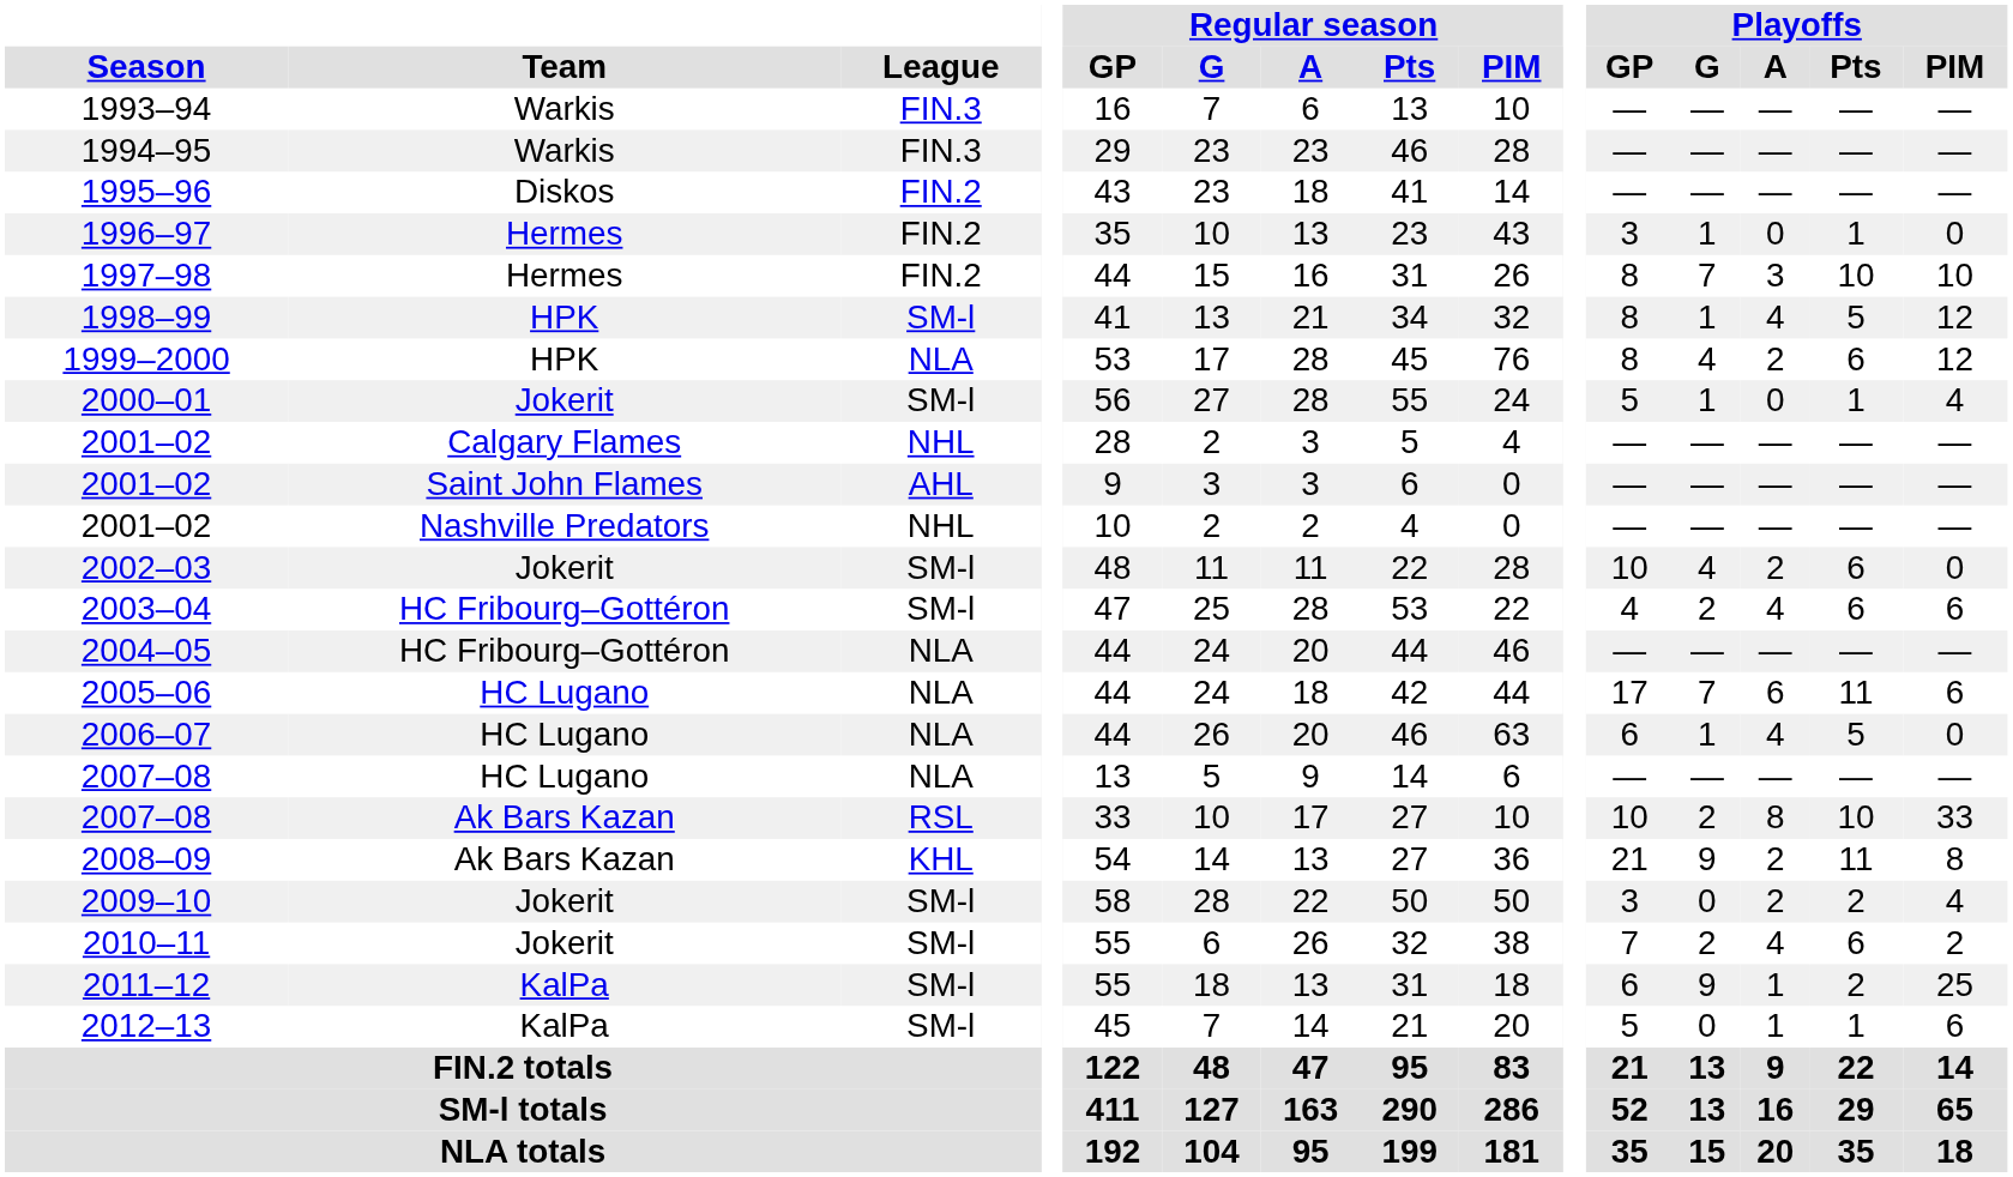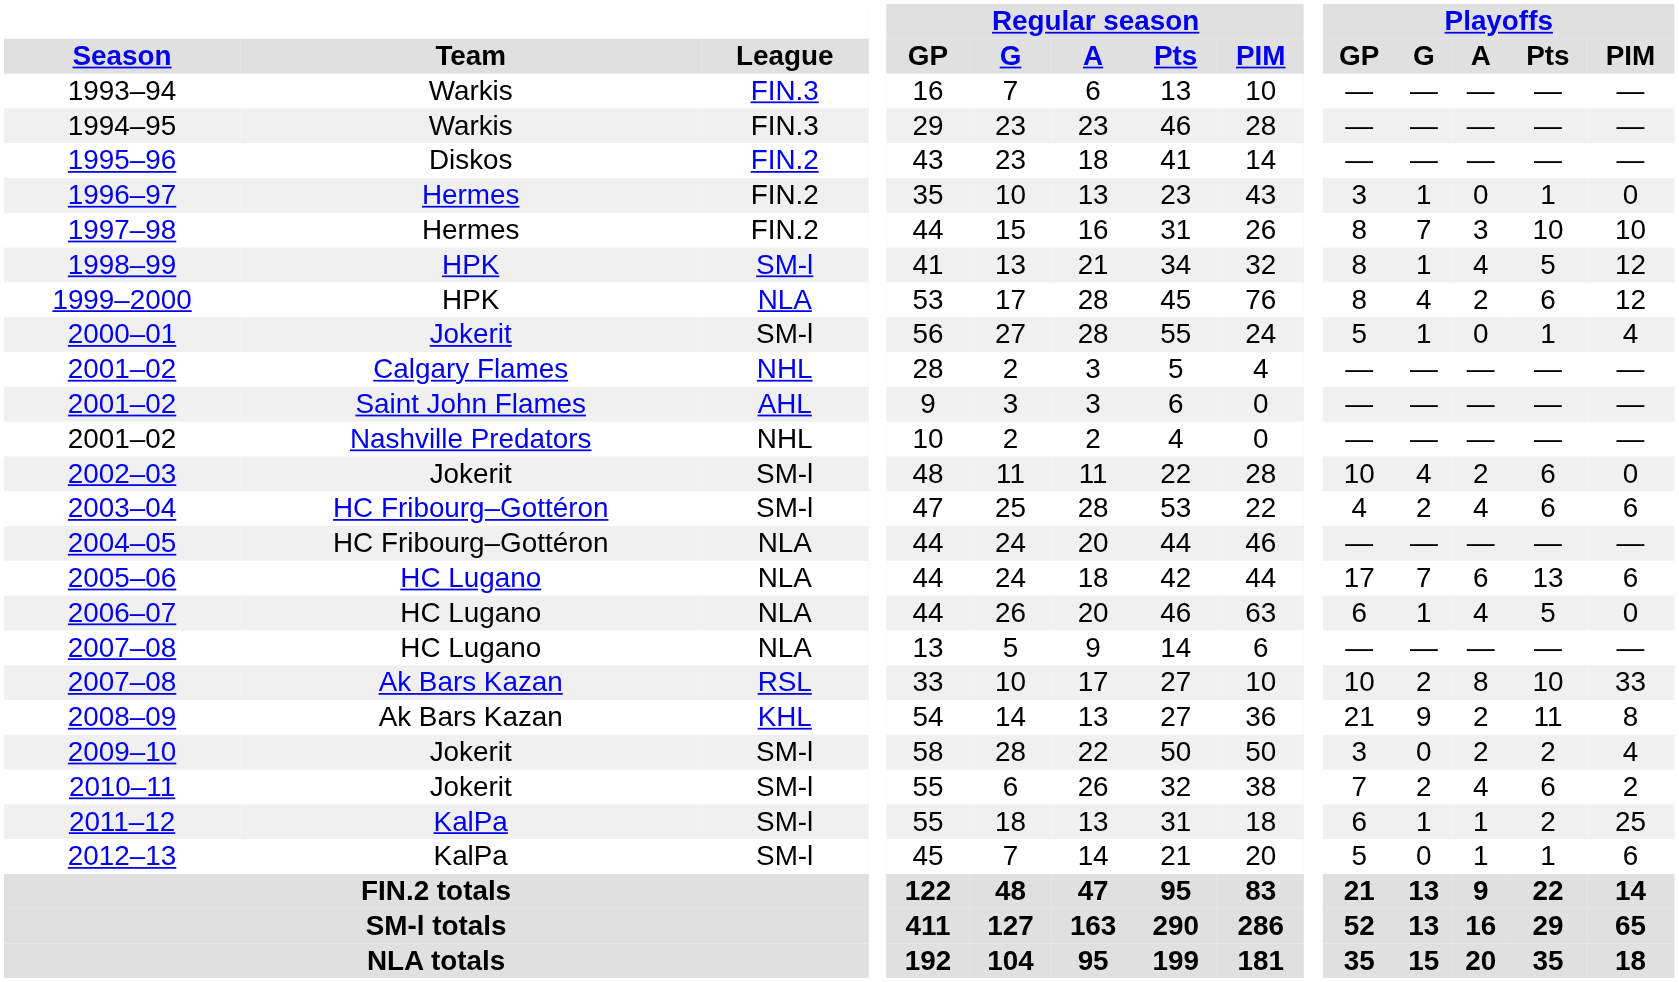 <table border="0" cellpadding="1" cellspacing="0" style="text-align:center; width:60em">
 <tr bgcolor="#e0e0e0">
 <th colspan="3" bgcolor="#ffffff"> </th>
 <th rowspan="99" bgcolor="#ffffff"> </th>
 <th colspan="5"><a href='#'>Regular season</a></th>
 <th rowspan="99" bgcolor="#ffffff"> </th>
 <th colspan="5"><a href='#'>Playoffs</a></th>
 </tr>
 <tr bgcolor="#e0e0e0">
 <th><a href='#'>Season</a></th>
 <th>Team</th>
 <th>League</th>
 <th>GP</th>
 <th><a href='#'>G</a></th>
 <th><a href='#'>A</a></th>
 <th><a href='#'>Pts</a></th>
 <th><a href='#'>PIM</a></th>
 <th>GP</th>
 <th>G</th>
 <th>A</th>
 <th>Pts</th>
 <th>PIM</th>
 </tr>
 <tr>
 <td>1993–94</td>
 <td>Warkis</td>
 <td><a href='#'>FIN.3</a></td>
 <td>16</td>
 <td>7</td>
 <td>6</td>
 <td>13</td>
 <td>10</td>
 <td>—</td>
 <td>—</td>
 <td>—</td>
 <td>—</td>
 <td>—</td>
 </tr>
 <tr bgcolor="#f0f0f0">
 <td>1994–95</td>
 <td>Warkis</td>
 <td>FIN.3</td>
 <td>29</td>
 <td>23</td>
 <td>23</td>
 <td>46</td>
 <td>28</td>
 <td>—</td>
 <td>—</td>
 <td>—</td>
 <td>—</td>
 <td>—</td>
 </tr>
 <tr>
 <td><a href='#'>1995–96</a></td>
 <td>Diskos</td>
 <td><a href='#'>FIN.2</a></td>
 <td>43</td>
 <td>23</td>
 <td>18</td>
 <td>41</td>
 <td>14</td>
 <td>—</td>
 <td>—</td>
 <td>—</td>
 <td>—</td>
 <td>—</td>
 </tr>
 <tr bgcolor="#f0f0f0">
 <td><a href='#'>1996–97</a></td>
 <td><a href='#'>Hermes</a></td>
 <td>FIN.2</td>
 <td>35</td>
 <td>10</td>
 <td>13</td>
 <td>23</td>
 <td>43</td>
 <td>3</td>
 <td>1</td>
 <td>0</td>
 <td>1</td>
 <td>0</td>
 </tr>
 <tr>
 <td><a href='#'>1997–98</a></td>
 <td>Hermes</td>
 <td>FIN.2</td>
 <td>44</td>
 <td>15</td>
 <td>16</td>
 <td>31</td>
 <td>26</td>
 <td>8</td>
 <td>7</td>
 <td>3</td>
 <td>10</td>
 <td>10</td>
 </tr>
 <tr bgcolor="#f0f0f0">
 <td><a href='#'>1998–99</a></td>
 <td><a href='#'>HPK</a></td>
 <td><a href='#'>SM-l</a></td>
 <td>41</td>
 <td>13</td>
 <td>21</td>
 <td>34</td>
 <td>32</td>
 <td>8</td>
 <td>1</td>
 <td>4</td>
 <td>5</td>
 <td>12</td>
 </tr>
 <tr>
 <td><a href='#'>1999–2000</a></td>
 <td>HPK</td>
 <td><a href='#'>NLA</a></td>
 <td>53</td>
 <td>17</td>
 <td>28</td>
 <td>45</td>
 <td>76</td>
 <td>8</td>
 <td>4</td>
 <td>2</td>
 <td>6</td>
 <td>12</td>
 </tr>
 <tr bgcolor="#f0f0f0">
 <td><a href='#'>2000–01</a></td>
 <td><a href='#'>Jokerit</a></td>
 <td>SM-l</td>
 <td>56</td>
 <td>27</td>
 <td>28</td>
 <td>55</td>
 <td>24</td>
 <td>5</td>
 <td>1</td>
 <td>0</td>
 <td>1</td>
 <td>4</td>
 </tr>
 <tr>
 <td><a href='#'>2001–02</a></td>
 <td><a href='#'>Calgary Flames</a></td>
 <td><a href='#'>NHL</a></td>
 <td>28</td>
 <td>2</td>
 <td>3</td>
 <td>5</td>
 <td>4</td>
 <td>—</td>
 <td>—</td>
 <td>—</td>
 <td>—</td>
 <td>—</td>
 </tr>
 <tr bgcolor="#f0f0f0">
 <td><a href='#'>2001–02</a></td>
 <td><a href='#'>Saint John Flames</a></td>
 <td><a href='#'>AHL</a></td>
 <td>9</td>
 <td>3</td>
 <td>3</td>
 <td>6</td>
 <td>0</td>
 <td>—</td>
 <td>—</td>
 <td>—</td>
 <td>—</td>
 <td>—</td>
 </tr>
 <tr>
 <td>2001–02</td>
 <td><a href='#'>Nashville Predators</a></td>
 <td>NHL</td>
 <td>10</td>
 <td>2</td>
 <td>2</td>
 <td>4</td>
 <td>0</td>
 <td>—</td>
 <td>—</td>
 <td>—</td>
 <td>—</td>
 <td>—</td>
 </tr>
 <tr bgcolor="#f0f0f0">
 <td><a href='#'>2002–03</a></td>
 <td>Jokerit</td>
 <td>SM-l</td>
 <td>48</td>
 <td>11</td>
 <td>11</td>
 <td>22</td>
 <td>28</td>
 <td>10</td>
 <td>4</td>
 <td>2</td>
 <td>6</td>
 <td>0</td>
 </tr>
 <tr>
 <td><a href='#'>2003–04</a></td>
 <td><a href='#'>HC Fribourg–Gottéron</a></td>
 <td>SM-l</td>
 <td>47</td>
 <td>25</td>
 <td>28</td>
 <td>53</td>
 <td>22</td>
 <td>4</td>
 <td>2</td>
 <td>4</td>
 <td>6</td>
 <td>6</td>
 </tr>
 <tr bgcolor="#f0f0f0">
 <td><a href='#'>2004–05</a></td>
 <td>HC Fribourg–Gottéron</td>
 <td>NLA</td>
 <td>44</td>
 <td>24</td>
 <td>20</td>
 <td>44</td>
 <td>46</td>
 <td>—</td>
 <td>—</td>
 <td>—</td>
 <td>—</td>
 <td>—</td>
 </tr>
 <tr>
 <td><a href='#'>2005–06</a></td>
 <td><a href='#'>HC Lugano</a></td>
 <td>NLA</td>
 <td>44</td>
 <td>24</td>
 <td>18</td>
 <td>42</td>
 <td>44</td>
 <td>17</td>
 <td>7</td>
 <td>6</td>
-<td>11</td>
+<td>13</td>
 <td>6</td>
 </tr>
 <tr bgcolor="#f0f0f0">
 <td><a href='#'>2006–07</a></td>
 <td>HC Lugano</td>
 <td>NLA</td>
 <td>44</td>
 <td>26</td>
 <td>20</td>
 <td>46</td>
 <td>63</td>
 <td>6</td>
 <td>1</td>
 <td>4</td>
 <td>5</td>
 <td>0</td>
 </tr>
 <tr>
 <td><a href='#'>2007–08</a></td>
 <td>HC Lugano</td>
 <td>NLA</td>
 <td>13</td>
 <td>5</td>
 <td>9</td>
 <td>14</td>
 <td>6</td>
 <td>—</td>
 <td>—</td>
 <td>—</td>
 <td>—</td>
 <td>—</td>
 </tr>
 <tr bgcolor="#f0f0f0">
 <td><a href='#'>2007–08</a></td>
 <td><a href='#'>Ak Bars Kazan</a></td>
 <td><a href='#'>RSL</a></td>
 <td>33</td>
 <td>10</td>
 <td>17</td>
 <td>27</td>
 <td>10</td>
 <td>10</td>
 <td>2</td>
 <td>8</td>
 <td>10</td>
 <td>33</td>
 </tr>
 <tr>
 <td><a href='#'>2008–09</a></td>
 <td>Ak Bars Kazan</td>
 <td><a href='#'>KHL</a></td>
 <td>54</td>
 <td>14</td>
 <td>13</td>
 <td>27</td>
 <td>36</td>
 <td>21</td>
 <td>9</td>
 <td>2</td>
 <td>11</td>
 <td>8</td>
 </tr>
 <tr bgcolor="#f0f0f0">
 <td><a href='#'>2009–10</a></td>
 <td>Jokerit</td>
 <td>SM-l</td>
 <td>58</td>
 <td>28</td>
 <td>22</td>
 <td>50</td>
 <td>50</td>
 <td>3</td>
 <td>0</td>
 <td>2</td>
 <td>2</td>
 <td>4</td>
 </tr>
 <tr>
 <td><a href='#'>2010–11</a></td>
 <td>Jokerit</td>
 <td>SM-l</td>
 <td>55</td>
 <td>6</td>
 <td>26</td>
 <td>32</td>
 <td>38</td>
 <td>7</td>
 <td>2</td>
 <td>4</td>
 <td>6</td>
 <td>2</td>
 </tr>
 <tr bgcolor="#f0f0f0">
 <td><a href='#'>2011–12</a></td>
 <td><a href='#'>KalPa</a></td>
 <td>SM-l</td>
 <td>55</td>
 <td>18</td>
 <td>13</td>
 <td>31</td>
 <td>18</td>
 <td>6</td>
-<td>9</td>
+<td>1</td>
 <td>1</td>
 <td>2</td>
 <td>25</td>
 </tr>
 <tr>
 <td><a href='#'>2012–13</a></td>
 <td>KalPa</td>
 <td>SM-l</td>
 <td>45</td>
 <td>7</td>
 <td>14</td>
 <td>21</td>
 <td>20</td>
 <td>5</td>
 <td>0</td>
 <td>1</td>
 <td>1</td>
 <td>6</td>
 </tr>
 <tr bgcolor="#e0e0e0">
 <th colspan="3">FIN.2 totals</th>
 <th>122</th>
 <th>48</th>
 <th>47</th>
 <th>95</th>
 <th>83</th>
 <th>21</th>
 <th>13</th>
 <th>9</th>
 <th>22</th>
 <th>14</th>
 </tr>
 <tr bgcolor="#e0e0e0">
 <th colspan="3">SM-l totals</th>
 <th>411</th>
 <th>127</th>
 <th>163</th>
 <th>290</th>
 <th>286</th>
 <th>52</th>
 <th>13</th>
 <th>16</th>
 <th>29</th>
 <th>65</th>
 </tr>
 <tr bgcolor="#e0e0e0">
 <th colspan="3">NLA totals</th>
 <th>192</th>
 <th>104</th>
 <th>95</th>
 <th>199</th>
 <th>181</th>
 <th>35</th>
 <th>15</th>
 <th>20</th>
 <th>35</th>
 <th>18</th>
 </tr>
 </table>
